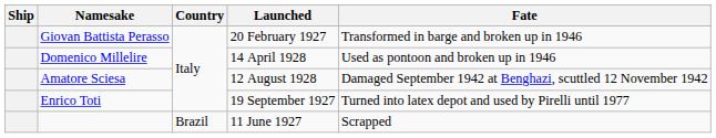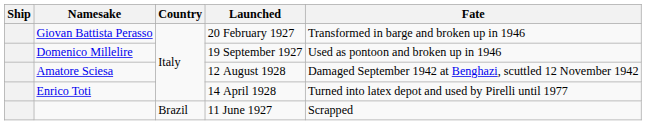 <table class="wikitable plainrowheaders">
 <tr>
 <th scope="col">Ship</th>
 <th scope="col">Namesake</th>
 <th scope="col">Country</th>
 <th scope="col">Launched</th>
 <th scope="col">Fate</th>
 </tr>
 <tr>
 <th scope="row"></th>
 <td><a href='#'>Giovan Battista Perasso</a></td>
 <td rowspan=4>Italy</td>
 <td>20 February 1927</td>
 <td>Transformed in barge and broken up in 1946</td>
 </tr>
 <tr>
 <th scope="row"></th>
 <td><a href='#'>Domenico Millelire</a></td>
-<td>14 April 1928</td>
+<td>19 September 1927</td>
 <td>Used as pontoon and broken up in 1946</td>
 </tr>
 <tr>
 <th scope="row"></th>
 <td><a href='#'>Amatore Sciesa</a></td>
 <td>12 August 1928</td>
 <td>Damaged September 1942 at <a href='#'>Benghazi</a>, scuttled 12 November 1942</td>
 </tr>
 <tr>
 <th scope="row"></th>
 <td><a href='#'>Enrico Toti</a></td>
-<td>19 September 1927</td>
+<td>14 April 1928</td>
 <td>Turned into latex depot and used by Pirelli until 1977</td>
 </tr>
 <tr>
 <th scope="row"></th>
 <td></td>
 <td>Brazil</td>
 <td>11 June 1927</td>
 <td>Scrapped</td>
 </tr>
 </table>
